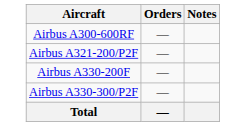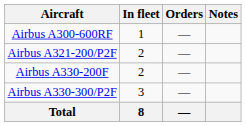 <table class="wikitable" style="border-collapse:collapse;text-align:center;margin:auto;">
 <tr>
 <th>Aircraft</th>
+<th>In fleet</th>
 <th>Orders</th>
 <th>Notes</th>
 </tr>
 <tr>
 <td><a href='#'>Airbus A300-600RF</a></td>
+<td>1</td>
 <td>—</td>
 <td></td>
 </tr>
 <tr>
 <td><a href='#'>Airbus A321-200/P2F</a></td>
+<td>2</td>
 <td>—</td>
 <td></td>
 </tr>
 <tr>
 <td><a href='#'>Airbus A330-200F</a></td>
+<td>2</td>
 <td>—</td>
 <td></td>
 </tr>
 <tr>
 <td><a href='#'>Airbus A330-300/P2F</a></td>
+<td>3</td>
 <td>—</td>
 <td></td>
 </tr>
 <tr>
 <th>Total</th>
+<th>8</th>
 <th>—</th>
 <th></th>
 </tr>
 </table>
